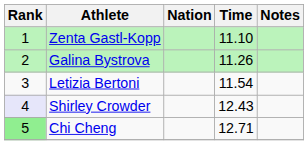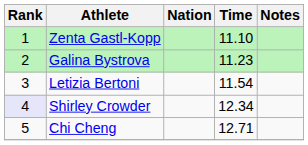 <table class="wikitable sortable" style="text-align:center">
 <tr>
 <th>Rank</th>
 <th>Athlete</th>
 <th>Nation</th>
 <th>Time</th>
 <th>Notes</th>
 </tr>
 <tr bgcolor=bbf3bb>
 <td>1</td>
 <td align=left><a href='#'>Zenta Gastl-Kopp</a></td>
 <td align=left></td>
 <td>11.10</td>
 <td></td>
 </tr>
 <tr bgcolor=bbf3bb>
 <td>2</td>
 <td align=left><a href='#'>Galina Bystrova</a></td>
 <td align=left></td>
-<td>11.26</td>
+<td>11.23</td>
 <td></td>
 </tr>
 <tr>
 <td>3</td>
 <td align=left><a href='#'>Letizia Bertoni</a></td>
 <td align=left></td>
 <td>11.54</td>
 <td></td>
 </tr>
 <tr>
 <td style="background: lavender;">4</td>
 <td align=left><a href='#'>Shirley Crowder</a></td>
 <td align=left></td>
-<td>12.43</td>
+<td>12.34</td>
 <td></td>
 </tr>
 <tr>
-<td style="background: lightgreen;">5</td>
+<td>5</td>
 <td align=left><a href='#'>Chi Cheng</a></td>
 <td align=left></td>
 <td>12.71</td>
 <td></td>
 </tr>
 <tr>
 </tr>
 </table>
